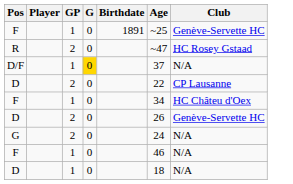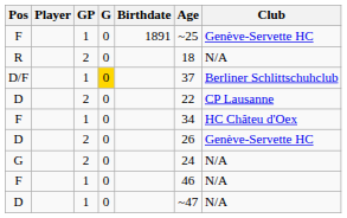 <table class="wikitable sortable" style="text-align:center;">
 <tr>
 <th>Pos</th>
 <th>Player</th>
 <th>GP</th>
 <th>G</th>
 <th>Birthdate</th>
 <th>Age</th>
 <th>Club</th>
 </tr>
 <tr>
 <td>F</td>
 <td align="left"></td>
 <td>1</td>
 <td>0</td>
 <td align="right">1891</td>
 <td>~25</td>
 <td align="left"> <a href='#'>Genève-Servette HC</a></td>
 </tr>
 <tr>
 <td>R</td>
 <td align="left"></td>
 <td>2</td>
 <td>0</td>
 <td align="right"></td>
-<td>~47</td>
-<td align="left"> <a href='#'>HC Rosey Gstaad</a></td>
+<td>18</td>
+<td align="left">N/A</td>
 </tr>
 <tr>
 <td>D/F</td>
 <td align="left"></td>
 <td>1</td>
 <td style="background: gold;">0</td>
 <td align="right"></td>
 <td>37</td>
-<td align="left">N/A</td>
+<td align="left"> <a href='#'>Berliner Schlittschuhclub</a></td>
 </tr>
 <tr>
 <td>D</td>
 <td align="left"></td>
 <td>2</td>
 <td>0</td>
 <td align="right"></td>
 <td>22</td>
 <td align="left"> <a href='#'>CP Lausanne</a></td>
 </tr>
 <tr>
 <td>F</td>
 <td align="left"></td>
 <td>1</td>
 <td>0</td>
 <td align="right"></td>
 <td>34</td>
 <td align="left"> <a href='#'>HC Châteu d'Oex</a></td>
 </tr>
 <tr>
 <td>D</td>
 <td align="left"></td>
 <td>2</td>
 <td>0</td>
 <td align="right"></td>
 <td>26</td>
 <td align="left"> <a href='#'>Genève-Servette HC</a></td>
 </tr>
 <tr>
 <td>G</td>
 <td align="left"></td>
 <td>2</td>
 <td>0</td>
 <td align="right"></td>
 <td>24</td>
 <td align="left">N/A</td>
 </tr>
 <tr>
 <td>F</td>
 <td align="left"></td>
 <td>1</td>
 <td>0</td>
 <td align="right"></td>
 <td>46</td>
 <td align="left">N/A</td>
 </tr>
 <tr>
 <td>D</td>
 <td align="left"></td>
 <td>1</td>
 <td>0</td>
 <td align="right"></td>
-<td>18</td>
+<td>~47</td>
 <td align="left">N/A</td>
 </tr>
 </table>
